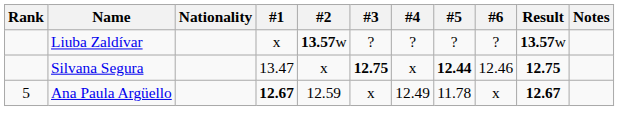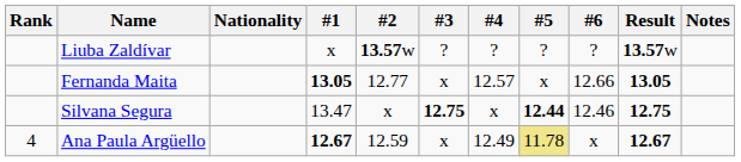 <table class="wikitable sortable" style="text-align:center;font-size:95%">
 <tr>
 <th>Rank</th>
 <th>Name</th>
 <th>Nationality</th>
 <th>#1</th>
 <th>#2</th>
 <th>#3</th>
 <th>#4</th>
 <th>#5</th>
 <th>#6</th>
 <th>Result</th>
 <th>Notes</th>
 </tr>
 <tr>
 <td></td>
 <td align=left><a href='#'>Liuba Zaldívar</a></td>
 <td align=left></td>
 <td>x</td>
 <td><strong>13.57</strong>w</td>
 <td>?</td>
 <td>?</td>
 <td>?</td>
 <td>?</td>
 <td><strong>13.57</strong>w</td>
 <td></td>
 </tr>
 <tr>
 <td></td>
+<td align=left><a href='#'>Fernanda Maita</a></td>
+<td align=left></td>
+<td><strong>13.05</strong></td>
+<td>12.77</td>
+<td>x</td>
+<td>12.57</td>
+<td>x</td>
+<td>12.66</td>
+<td><strong>13.05</strong></td>
+<td></td>
+</tr>
+<tr>
+<td></td>
 <td align=left><a href='#'>Silvana Segura</a></td>
 <td align=left></td>
 <td>13.47</td>
 <td>x</td>
 <td><strong>12.75</strong></td>
 <td>x</td>
 <td><strong>12.44</strong></td>
 <td>12.46</td>
 <td><strong>12.75</strong></td>
 <td></td>
 </tr>
 <tr>
-<td>5</td>
+<td>4</td>
 <td align=left><a href='#'>Ana Paula Argüello</a></td>
 <td align=left></td>
 <td><strong>12.67</strong></td>
 <td>12.59</td>
 <td>x</td>
 <td>12.49</td>
-<td>11.78</td>
+<td style="background: khaki;">11.78</td>
 <td>x</td>
 <td><strong>12.67</strong></td>
 <td></td>
 </tr>
 </table>
